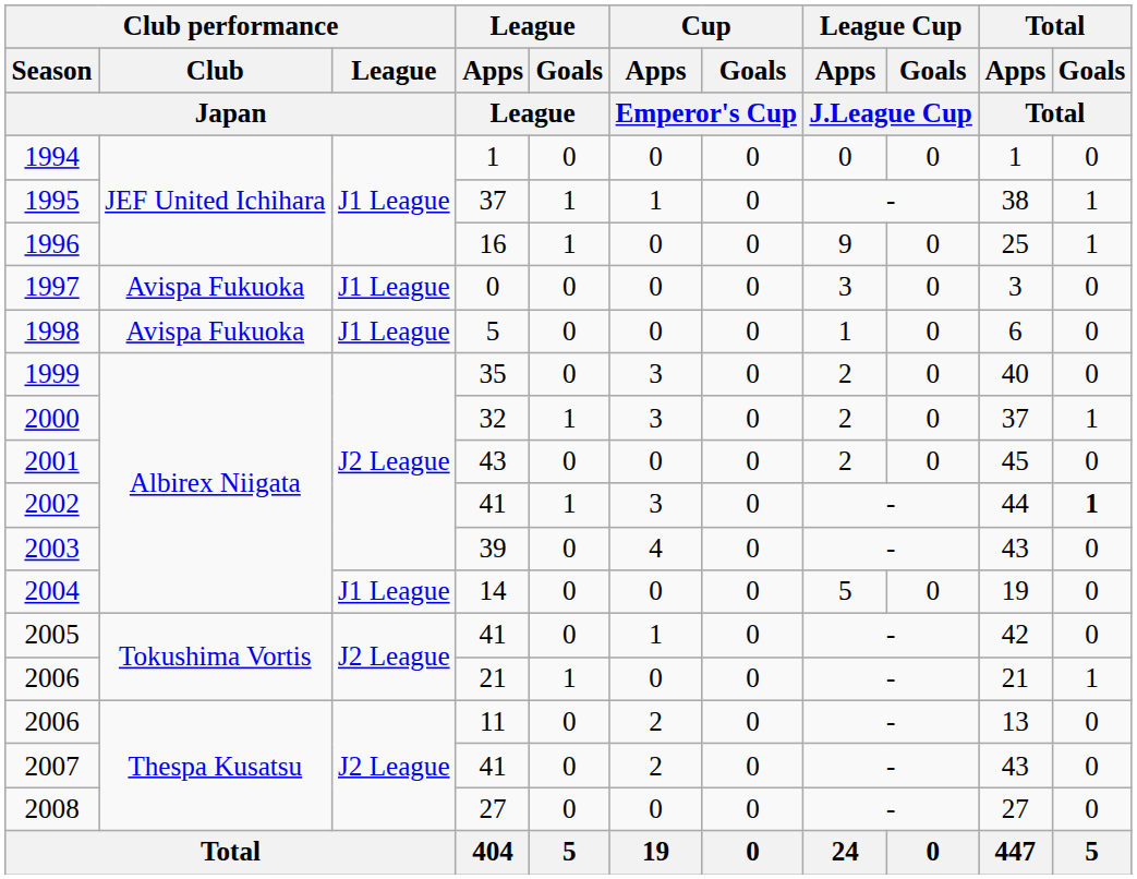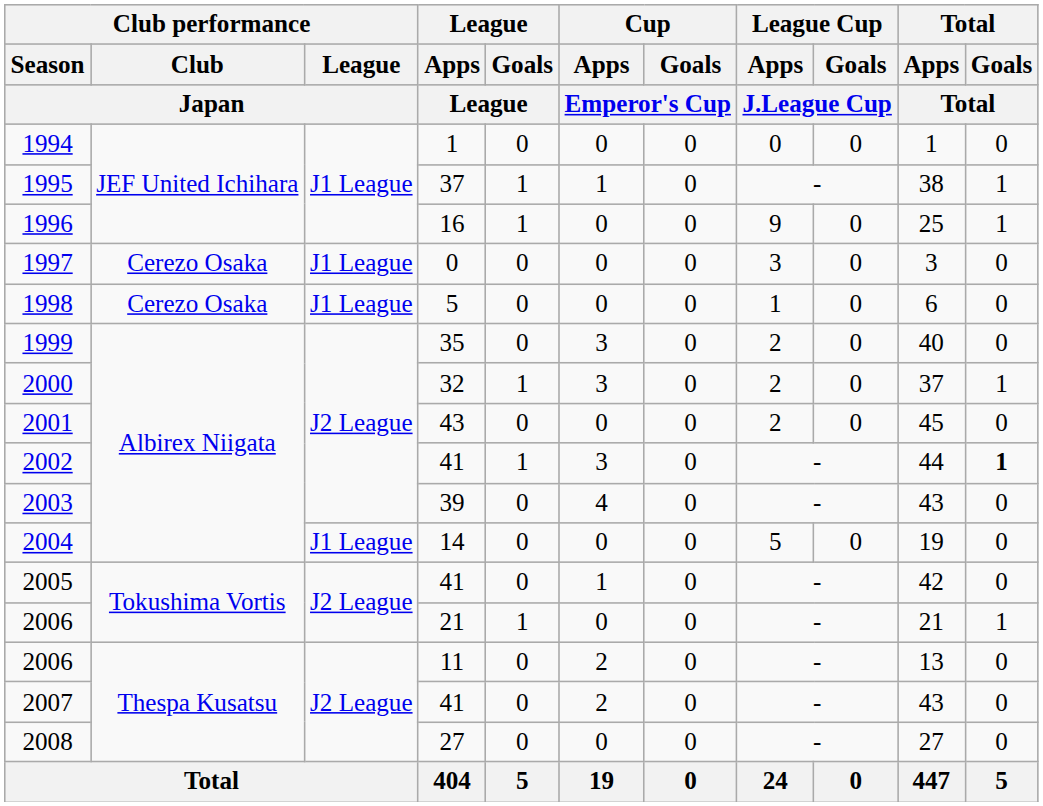 <table class="wikitable" style="text-align:center;">
 <tr>
 <th colspan=3>Club performance</th>
 <th colspan=2>League</th>
 <th colspan=2>Cup</th>
 <th colspan=2>League Cup</th>
 <th colspan=2>Total</th>
 </tr>
 <tr>
 <th>Season</th>
 <th>Club</th>
 <th>League</th>
 <th>Apps</th>
 <th>Goals</th>
 <th>Apps</th>
 <th>Goals</th>
 <th>Apps</th>
 <th>Goals</th>
 <th>Apps</th>
 <th>Goals</th>
 </tr>
 <tr>
 <th colspan=3>Japan</th>
 <th colspan=2>League</th>
 <th colspan=2><a href='#'>Emperor's Cup</a></th>
 <th colspan=2><a href='#'>J.League Cup</a></th>
 <th colspan=2>Total</th>
 </tr>
 <tr>
 <td><a href='#'>1994</a></td>
 <td rowspan="3"><a href='#'>JEF United Ichihara</a></td>
 <td rowspan="3"><a href='#'>J1 League</a></td>
 <td>1</td>
 <td>0</td>
 <td>0</td>
 <td>0</td>
 <td>0</td>
 <td>0</td>
 <td>1</td>
 <td>0</td>
 </tr>
 <tr>
 <td><a href='#'>1995</a></td>
 <td>37</td>
 <td>1</td>
 <td>1</td>
 <td>0</td>
 <td colspan="2">-</td>
 <td>38</td>
 <td>1</td>
 </tr>
 <tr>
 <td><a href='#'>1996</a></td>
 <td>16</td>
 <td>1</td>
 <td>0</td>
 <td>0</td>
 <td>9</td>
 <td>0</td>
 <td>25</td>
 <td>1</td>
 </tr>
 <tr>
 <td><a href='#'>1997</a></td>
-<td><a href='#'>Avispa Fukuoka</a></td>
+<td><a href='#'>Cerezo Osaka</a></td>
 <td><a href='#'>J1 League</a></td>
 <td>0</td>
 <td>0</td>
 <td>0</td>
 <td>0</td>
 <td>3</td>
 <td>0</td>
 <td>3</td>
 <td>0</td>
 </tr>
 <tr>
 <td><a href='#'>1998</a></td>
-<td><a href='#'>Avispa Fukuoka</a></td>
+<td><a href='#'>Cerezo Osaka</a></td>
 <td><a href='#'>J1 League</a></td>
 <td>5</td>
 <td>0</td>
 <td>0</td>
 <td>0</td>
 <td>1</td>
 <td>0</td>
 <td>6</td>
 <td>0</td>
 </tr>
 <tr>
 <td><a href='#'>1999</a></td>
 <td rowspan="6"><a href='#'>Albirex Niigata</a></td>
 <td rowspan="5"><a href='#'>J2 League</a></td>
 <td>35</td>
 <td>0</td>
 <td>3</td>
 <td>0</td>
 <td>2</td>
 <td>0</td>
 <td>40</td>
 <td>0</td>
 </tr>
 <tr>
 <td><a href='#'>2000</a></td>
 <td>32</td>
 <td>1</td>
 <td>3</td>
 <td>0</td>
 <td>2</td>
 <td>0</td>
 <td>37</td>
 <td>1</td>
 </tr>
 <tr>
 <td><a href='#'>2001</a></td>
 <td>43</td>
 <td>0</td>
 <td>0</td>
 <td>0</td>
 <td>2</td>
 <td>0</td>
 <td>45</td>
 <td>0</td>
 </tr>
 <tr>
 <td><a href='#'>2002</a></td>
 <td>41</td>
 <td>1</td>
 <td>3</td>
 <td>0</td>
 <td colspan="2">-</td>
 <td>44</td>
 <td><strong>1</strong></td>
 </tr>
 <tr>
 <td><a href='#'>2003</a></td>
 <td>39</td>
 <td>0</td>
 <td>4</td>
 <td>0</td>
 <td colspan="2">-</td>
 <td>43</td>
 <td>0</td>
 </tr>
 <tr>
 <td><a href='#'>2004</a></td>
 <td><a href='#'>J1 League</a></td>
 <td>14</td>
 <td>0</td>
 <td>0</td>
 <td>0</td>
 <td>5</td>
 <td>0</td>
 <td>19</td>
 <td>0</td>
 </tr>
 <tr>
 <td>2005</td>
 <td rowspan="2"><a href='#'>Tokushima Vortis</a></td>
 <td rowspan="2"><a href='#'>J2 League</a></td>
 <td>41</td>
 <td>0</td>
 <td>1</td>
 <td>0</td>
 <td colspan="2">-</td>
 <td>42</td>
 <td>0</td>
 </tr>
 <tr>
 <td>2006</td>
 <td>21</td>
 <td>1</td>
 <td>0</td>
 <td>0</td>
 <td colspan="2">-</td>
 <td>21</td>
 <td>1</td>
 </tr>
 <tr>
 <td>2006</td>
 <td rowspan="3"><a href='#'>Thespa Kusatsu</a></td>
 <td rowspan="3"><a href='#'>J2 League</a></td>
 <td>11</td>
 <td>0</td>
 <td>2</td>
 <td>0</td>
 <td colspan="2">-</td>
 <td>13</td>
 <td>0</td>
 </tr>
 <tr>
 <td>2007</td>
 <td>41</td>
 <td>0</td>
 <td>2</td>
 <td>0</td>
 <td colspan="2">-</td>
 <td>43</td>
 <td>0</td>
 </tr>
 <tr>
 <td>2008</td>
 <td>27</td>
 <td>0</td>
 <td>0</td>
 <td>0</td>
 <td colspan="2">-</td>
 <td>27</td>
 <td>0</td>
 </tr>
 <tr>
 <th colspan=3>Total</th>
 <th>404</th>
 <th>5</th>
 <th>19</th>
 <th>0</th>
 <th>24</th>
 <th>0</th>
 <th>447</th>
 <th>5</th>
 </tr>
 </table>
